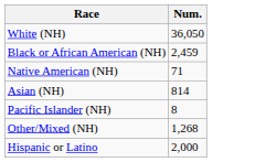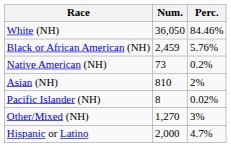 <table class="wikitable">
 <tr>
 <th>Race</th>
 <th>Num.</th>
+<th>Perc.</th>
 </tr>
 <tr>
 <td><a href='#'>White</a> (NH)</td>
 <td>36,050</td>
+<td>84.46%</td>
 </tr>
 <tr>
 <td><a href='#'>Black or African American</a> (NH)</td>
 <td>2,459</td>
+<td>5.76%</td>
 </tr>
 <tr>
 <td><a href='#'>Native American</a> (NH)</td>
-<td>71</td>
+<td>73</td>
+<td>0.2%</td>
 </tr>
 <tr>
 <td><a href='#'>Asian</a> (NH)</td>
-<td>814</td>
+<td>810</td>
+<td>2%</td>
 </tr>
 <tr>
 <td><a href='#'>Pacific Islander</a> (NH)</td>
 <td>8</td>
+<td>0.02%</td>
 </tr>
 <tr>
 <td><a href='#'>Other/Mixed</a> (NH)</td>
-<td>1,268</td>
+<td>1,270</td>
+<td>3%</td>
 </tr>
 <tr>
 <td><a href='#'>Hispanic</a> or <a href='#'>Latino</a></td>
 <td>2,000</td>
+<td>4.7%</td>
 </tr>
 </table>
